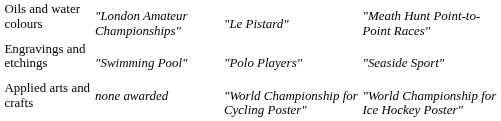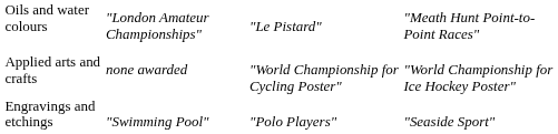 <table style="width:100%" >
 <tr>
 <td>Oils and water colours</td>
 <td><br><em>"London Amateur Championships"</em></td>
 <td><br><em>"Le Pistard"</em></td>
 <td><br><em>"Meath Hunt Point-to-Point Races"</em></td>
 </tr>
 <tr>
+<td>Applied arts and crafts</td>
+<td><em>none awarded</em></td>
+<td><br><em>"World Championship for Cycling Poster"</em></td>
+<td><br><em>"World Championship for Ice Hockey Poster"</em></td>
+</tr>
+<tr>
 <td>Engravings and etchings</td>
 <td><br><em>"Swimming Pool"</em></td>
 <td><br><em>"Polo Players"</em></td>
 <td><br><em>"Seaside Sport"</em></td>
 </tr>
-<tr>
-<td>Applied arts and crafts</td>
-<td><em>none awarded</em></td>
-<td><br><em>"World Championship for Cycling Poster"</em></td>
-<td><br><em>"World Championship for Ice Hockey Poster"</em></td>
-</tr>
 </table>
